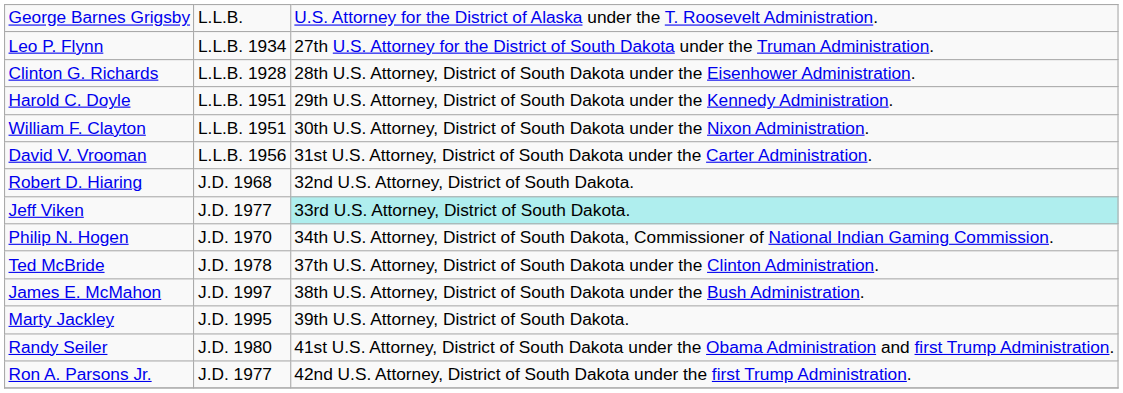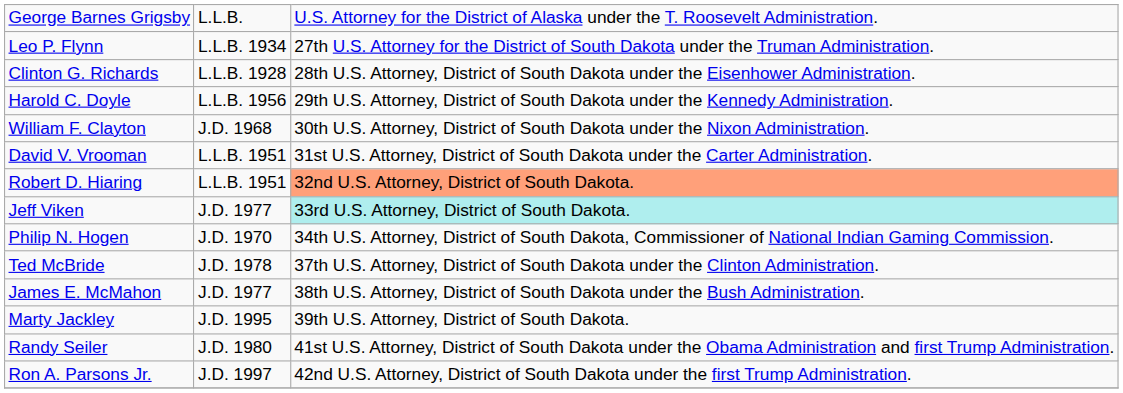 <table class="wikitable">
 <tr>
 <td><a href='#'>George Barnes Grigsby</a></td>
 <td>L.L.B.</td>
 <td><a href='#'>U.S. Attorney for the District of Alaska</a> under the <a href='#'>T. Roosevelt Administration</a>.</td>
 </tr>
 <tr>
 <td><a href='#'>Leo P. Flynn</a></td>
 <td>L.L.B. 1934</td>
 <td>27th <a href='#'>U.S. Attorney for the District of South Dakota</a> under the <a href='#'>Truman Administration</a>.</td>
 </tr>
 <tr>
 <td><a href='#'>Clinton G. Richards</a></td>
 <td>L.L.B. 1928</td>
 <td>28th U.S. Attorney, District of South Dakota under the <a href='#'>Eisenhower Administration</a>.</td>
 </tr>
 <tr>
 <td><a href='#'>Harold C. Doyle</a></td>
-<td>L.L.B. 1951</td>
+<td>L.L.B. 1956</td>
 <td>29th U.S. Attorney, District of South Dakota under the <a href='#'>Kennedy Administration</a>.</td>
 </tr>
 <tr>
 <td><a href='#'>William F. Clayton</a></td>
-<td>L.L.B. 1951</td>
+<td>J.D. 1968</td>
 <td>30th U.S. Attorney, District of South Dakota under the <a href='#'>Nixon Administration</a>.</td>
 </tr>
 <tr>
 <td><a href='#'>David V. Vrooman</a></td>
-<td>L.L.B. 1956</td>
+<td>L.L.B. 1951</td>
 <td>31st U.S. Attorney, District of South Dakota under the <a href='#'>Carter Administration</a>.</td>
 </tr>
 <tr>
 <td><a href='#'>Robert D. Hiaring</a></td>
-<td>J.D. 1968</td>
-<td>32nd U.S. Attorney, District of South Dakota.</td>
+<td>L.L.B. 1951</td>
+<td style="background: lightsalmon;">32nd U.S. Attorney, District of South Dakota.</td>
 </tr>
 <tr>
 <td><a href='#'>Jeff Viken</a></td>
 <td>J.D. 1977</td>
 <td style="background: paleturquoise;">33rd U.S. Attorney, District of South Dakota.</td>
 </tr>
 <tr>
 <td><a href='#'>Philip N. Hogen</a></td>
 <td>J.D. 1970</td>
 <td>34th U.S. Attorney, District of South Dakota, Commissioner of <a href='#'>National Indian Gaming Commission</a>.</td>
 </tr>
 <tr>
 <td><a href='#'>Ted McBride</a></td>
 <td>J.D. 1978</td>
 <td>37th U.S. Attorney, District of South Dakota under the <a href='#'>Clinton Administration</a>.</td>
 </tr>
 <tr>
 <td><a href='#'>James E. McMahon</a></td>
-<td>J.D. 1997</td>
+<td>J.D. 1977</td>
 <td>38th U.S. Attorney, District of South Dakota under the <a href='#'>Bush Administration</a>.</td>
 </tr>
 <tr>
 <td><a href='#'>Marty Jackley</a></td>
 <td>J.D. 1995</td>
 <td>39th U.S. Attorney, District of South Dakota.</td>
 </tr>
 <tr>
 <td><a href='#'>Randy Seiler</a></td>
 <td>J.D. 1980</td>
 <td>41st U.S. Attorney, District of South Dakota under the <a href='#'>Obama Administration</a> and <a href='#'>first Trump Administration</a>.</td>
 </tr>
 <tr>
 <td><a href='#'>Ron A. Parsons Jr.</a></td>
-<td>J.D. 1977</td>
+<td>J.D. 1997</td>
 <td>42nd U.S. Attorney, District of South Dakota under the <a href='#'>first Trump Administration</a>.</td>
 </tr>
 <tr>
 </tr>
 </table>
